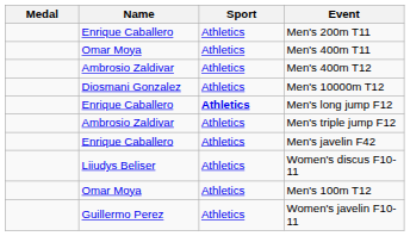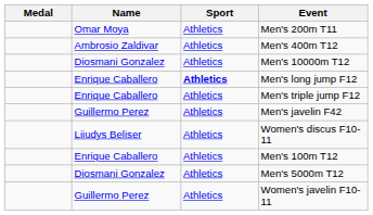 <table class="wikitable">
 <tr>
 <th style="width:6em">Medal</th>
 <th style="width:10em">Name</th>
 <th style="width:7em">Sport</th>
 <th style="width:10em">Event</th>
 </tr>
 <tr>
 <td></td>
-<td><a href='#'>Enrique Caballero</a></td>
+<td><a href='#'>Omar Moya</a></td>
 <td><a href='#'>Athletics</a></td>
 <td>Men's 200m T11</td>
-</tr>
-<tr>
-<td></td>
-<td><a href='#'>Omar Moya</a></td>
-<td><a href='#'>Athletics</a></td>
-<td>Men's 400m T11</td>
 </tr>
 <tr>
 <td></td>
 <td><a href='#'>Ambrosio Zaldivar</a></td>
 <td><a href='#'>Athletics</a></td>
 <td>Men's 400m T12</td>
 </tr>
 <tr>
 <td></td>
 <td><a href='#'>Diosmani Gonzalez</a></td>
 <td><a href='#'>Athletics</a></td>
 <td>Men's 10000m T12</td>
 </tr>
 <tr>
 <td></td>
 <td><a href='#'>Enrique Caballero</a></td>
 <td><strong><a href='#'>Athletics</a></strong></td>
 <td>Men's long jump F12</td>
 </tr>
 <tr>
 <td></td>
-<td><a href='#'>Ambrosio Zaldivar</a></td>
+<td><a href='#'>Enrique Caballero</a></td>
 <td><a href='#'>Athletics</a></td>
 <td>Men's triple jump F12</td>
 </tr>
 <tr>
 <td></td>
-<td><a href='#'>Enrique Caballero</a></td>
+<td><a href='#'>Guillermo Perez</a></td>
 <td><a href='#'>Athletics</a></td>
 <td>Men's javelin F42</td>
 </tr>
 <tr>
 <td></td>
 <td><a href='#'>Liiudys Beliser</a></td>
 <td><a href='#'>Athletics</a></td>
 <td>Women's discus F10-11</td>
 </tr>
 <tr>
 <td></td>
-<td><a href='#'>Omar Moya</a></td>
+<td><a href='#'>Enrique Caballero</a></td>
 <td><a href='#'>Athletics</a></td>
 <td>Men's 100m T12</td>
+</tr>
+<tr>
+<td></td>
+<td><a href='#'>Diosmani Gonzalez</a></td>
+<td><a href='#'>Athletics</a></td>
+<td>Men's 5000m T12</td>
 </tr>
 <tr>
 <td></td>
 <td><a href='#'>Guillermo Perez</a></td>
 <td><a href='#'>Athletics</a></td>
 <td>Women's javelin F10-11</td>
 </tr>
 </table>
